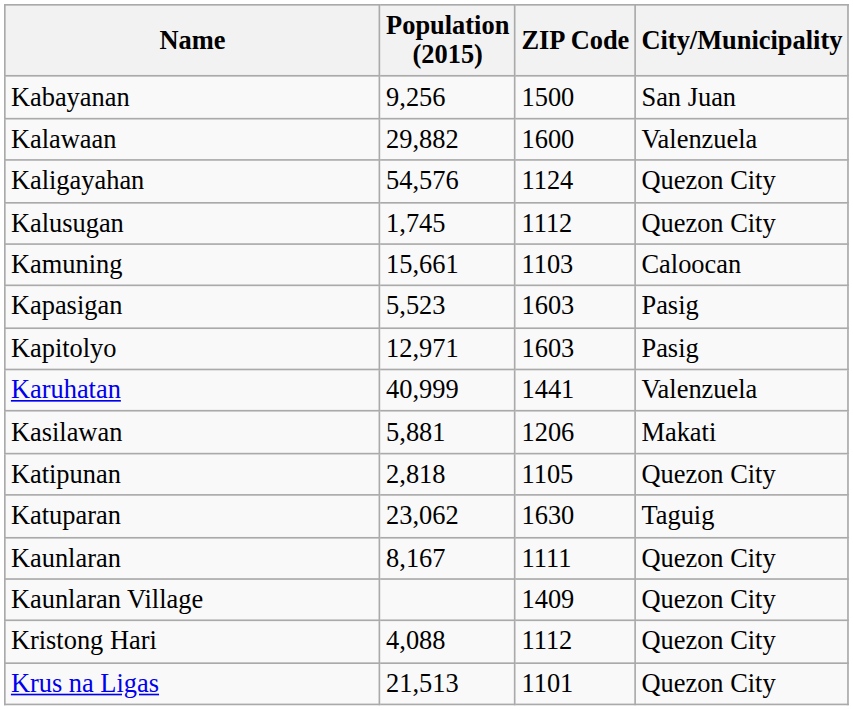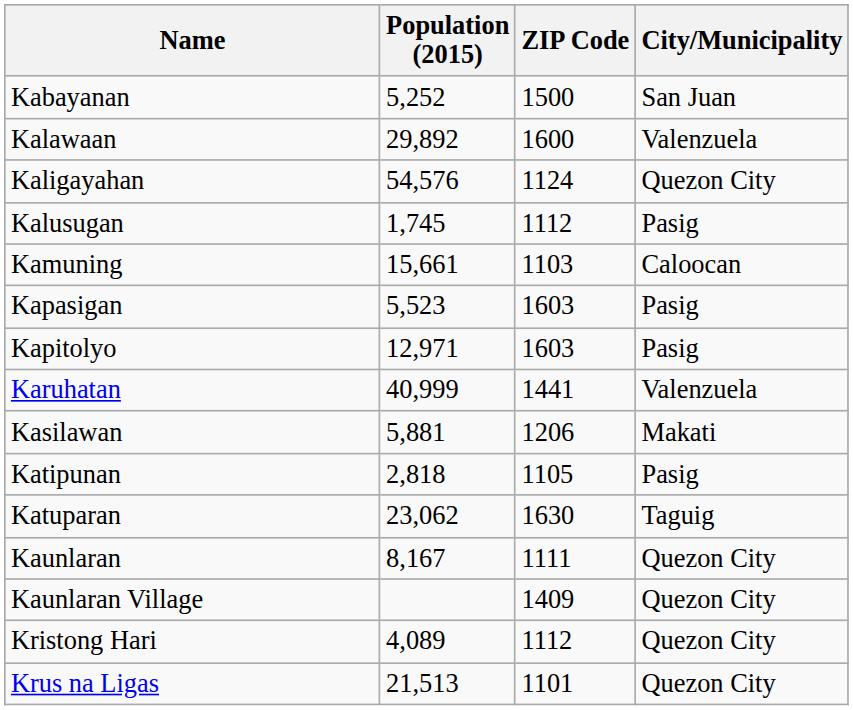 <table class="wikitable sortable">
 <tr>
 <th style="width: 220px;">Name</th>
 <th>Population<br>(2015)</th>
 <th>ZIP Code</th>
 <th>City/Municipality</th>
 </tr>
 <tr>
 <td>Kabayanan</td>
-<td>9,256</td>
+<td>5,252</td>
 <td>1500</td>
 <td>San Juan</td>
 </tr>
 <tr>
 <td>Kalawaan</td>
-<td>29,882</td>
+<td>29,892</td>
 <td>1600</td>
 <td>Valenzuela</td>
 </tr>
 <tr>
 <td>Kaligayahan</td>
 <td>54,576</td>
 <td>1124</td>
 <td>Quezon City</td>
 </tr>
 <tr>
 <td>Kalusugan</td>
 <td>1,745</td>
 <td>1112</td>
-<td>Quezon City</td>
+<td>Pasig</td>
 </tr>
 <tr>
 <td>Kamuning</td>
 <td>15,661</td>
 <td>1103</td>
 <td>Caloocan</td>
 </tr>
 <tr>
 <td>Kapasigan</td>
 <td>5,523</td>
 <td>1603</td>
 <td>Pasig</td>
 </tr>
 <tr>
 <td>Kapitolyo</td>
 <td>12,971</td>
 <td>1603</td>
 <td>Pasig</td>
 </tr>
 <tr>
 <td><a href='#'>Karuhatan</a></td>
 <td>40,999</td>
 <td>1441</td>
 <td>Valenzuela</td>
 </tr>
 <tr>
 <td>Kasilawan</td>
 <td>5,881</td>
 <td>1206</td>
 <td>Makati</td>
 </tr>
 <tr>
 <td>Katipunan</td>
 <td>2,818</td>
 <td>1105</td>
-<td>Quezon City</td>
+<td>Pasig</td>
 </tr>
 <tr>
 <td>Katuparan</td>
 <td>23,062</td>
 <td>1630</td>
 <td>Taguig</td>
 </tr>
 <tr>
 <td>Kaunlaran</td>
 <td>8,167</td>
 <td>1111</td>
 <td>Quezon City</td>
 </tr>
 <tr>
 <td>Kaunlaran Village</td>
 <td></td>
 <td>1409</td>
 <td>Quezon City</td>
 </tr>
 <tr>
 <td>Kristong Hari</td>
-<td>4,088</td>
+<td>4,089</td>
 <td>1112</td>
 <td>Quezon City</td>
 </tr>
 <tr>
 <td><a href='#'>Krus na Ligas</a></td>
 <td>21,513</td>
 <td>1101</td>
 <td>Quezon City</td>
 </tr>
 </table>
